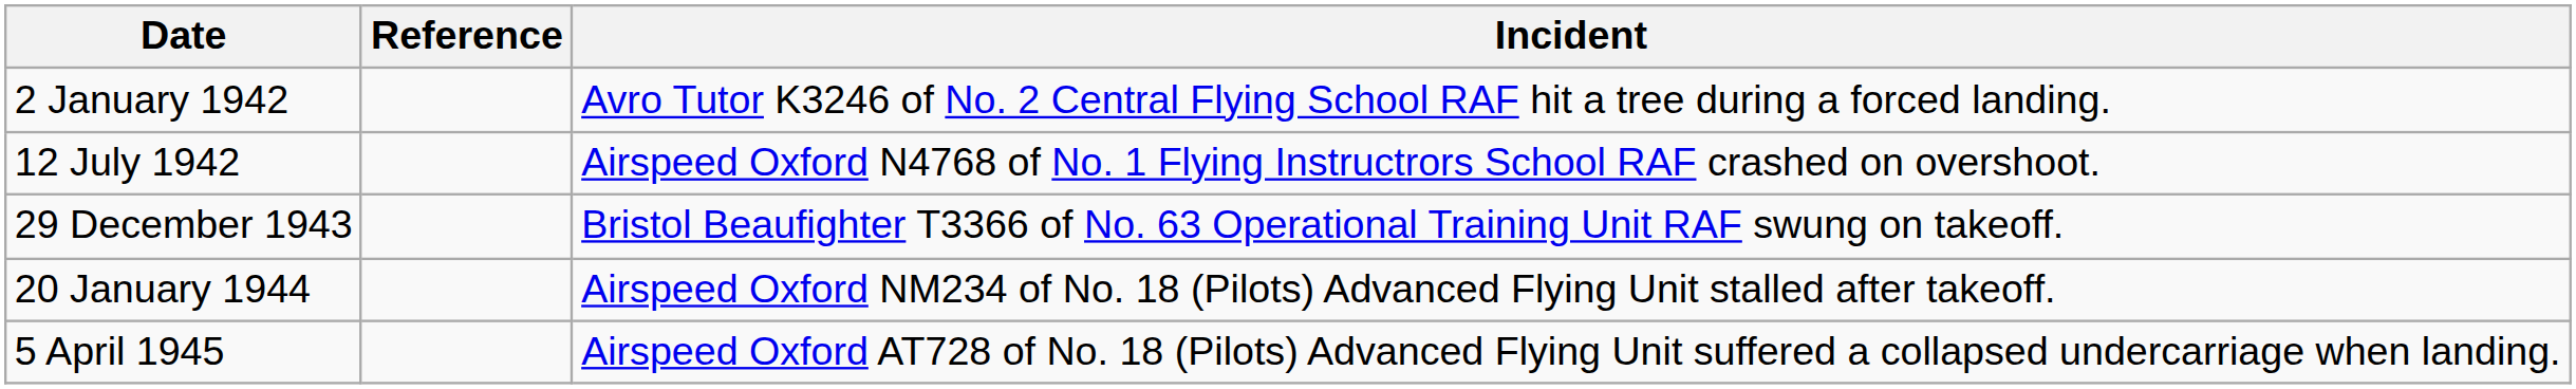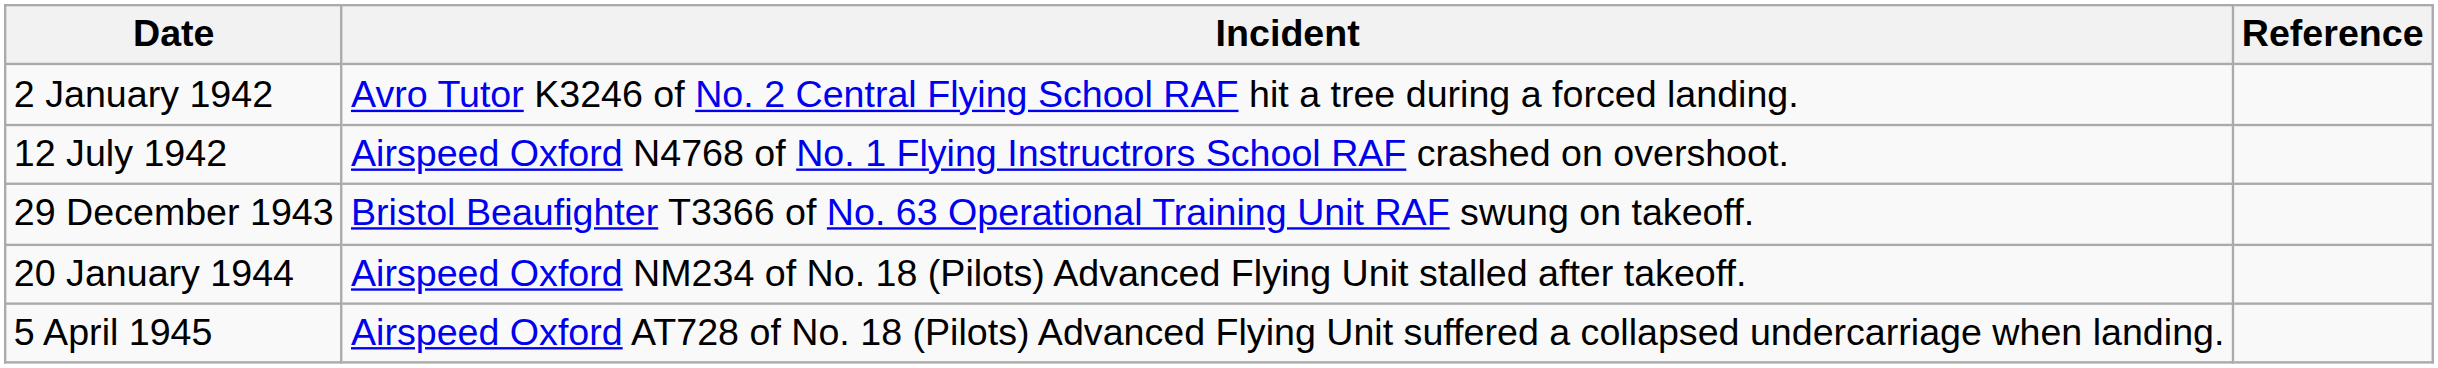 <table class="wikitable sortable">
 <tr>
 <th>Date</th>
+<th>Incident</th>
 <th>Reference</th>
-<th>Incident</th>
 </tr>
 <tr>
 <td>2 January 1942</td>
+<td><a href='#'>Avro Tutor</a> K3246 of <a href='#'>No. 2 Central Flying School RAF</a> hit a tree during a forced landing.</td>
 <td></td>
-<td><a href='#'>Avro Tutor</a> K3246 of <a href='#'>No. 2 Central Flying School RAF</a> hit a tree during a forced landing.</td>
 </tr>
 <tr>
 <td>12 July 1942</td>
+<td><a href='#'>Airspeed Oxford</a> N4768 of <a href='#'>No. 1 Flying Instructrors School RAF</a> crashed on overshoot.</td>
 <td></td>
-<td><a href='#'>Airspeed Oxford</a> N4768 of <a href='#'>No. 1 Flying Instructrors School RAF</a> crashed on overshoot.</td>
 </tr>
 <tr>
 <td>29 December 1943</td>
+<td><a href='#'>Bristol Beaufighter</a> T3366 of <a href='#'>No. 63 Operational Training Unit RAF</a> swung on takeoff.</td>
 <td></td>
-<td><a href='#'>Bristol Beaufighter</a> T3366 of <a href='#'>No. 63 Operational Training Unit RAF</a> swung on takeoff.</td>
 </tr>
 <tr>
 <td>20 January 1944</td>
+<td><a href='#'>Airspeed Oxford</a> NM234 of No. 18 (Pilots) Advanced Flying Unit stalled after takeoff.</td>
 <td></td>
-<td><a href='#'>Airspeed Oxford</a> NM234 of No. 18 (Pilots) Advanced Flying Unit stalled after takeoff.</td>
 </tr>
 <tr>
 <td>5 April 1945</td>
+<td><a href='#'>Airspeed Oxford</a> AT728 of No. 18 (Pilots) Advanced Flying Unit suffered a collapsed undercarriage when landing.</td>
 <td></td>
-<td><a href='#'>Airspeed Oxford</a> AT728 of No. 18 (Pilots) Advanced Flying Unit suffered a collapsed undercarriage when landing.</td>
 </tr>
 </table>
